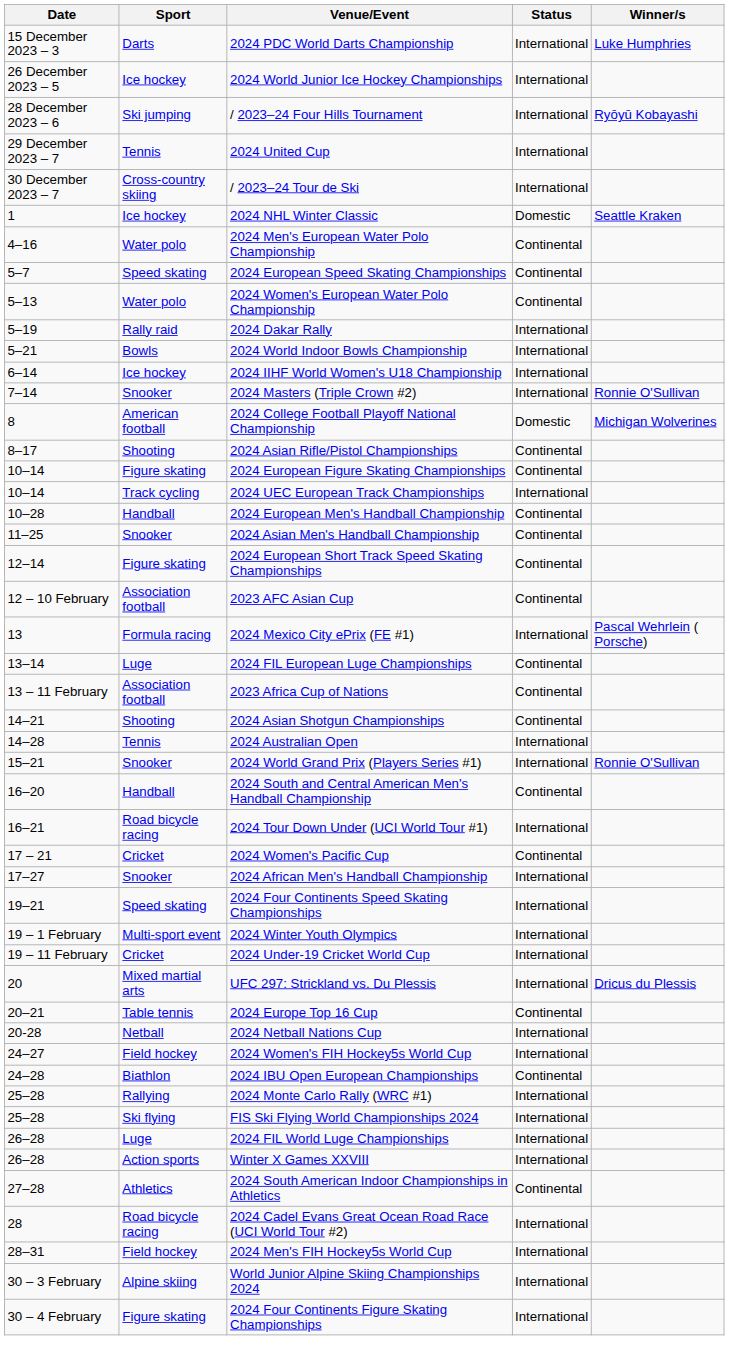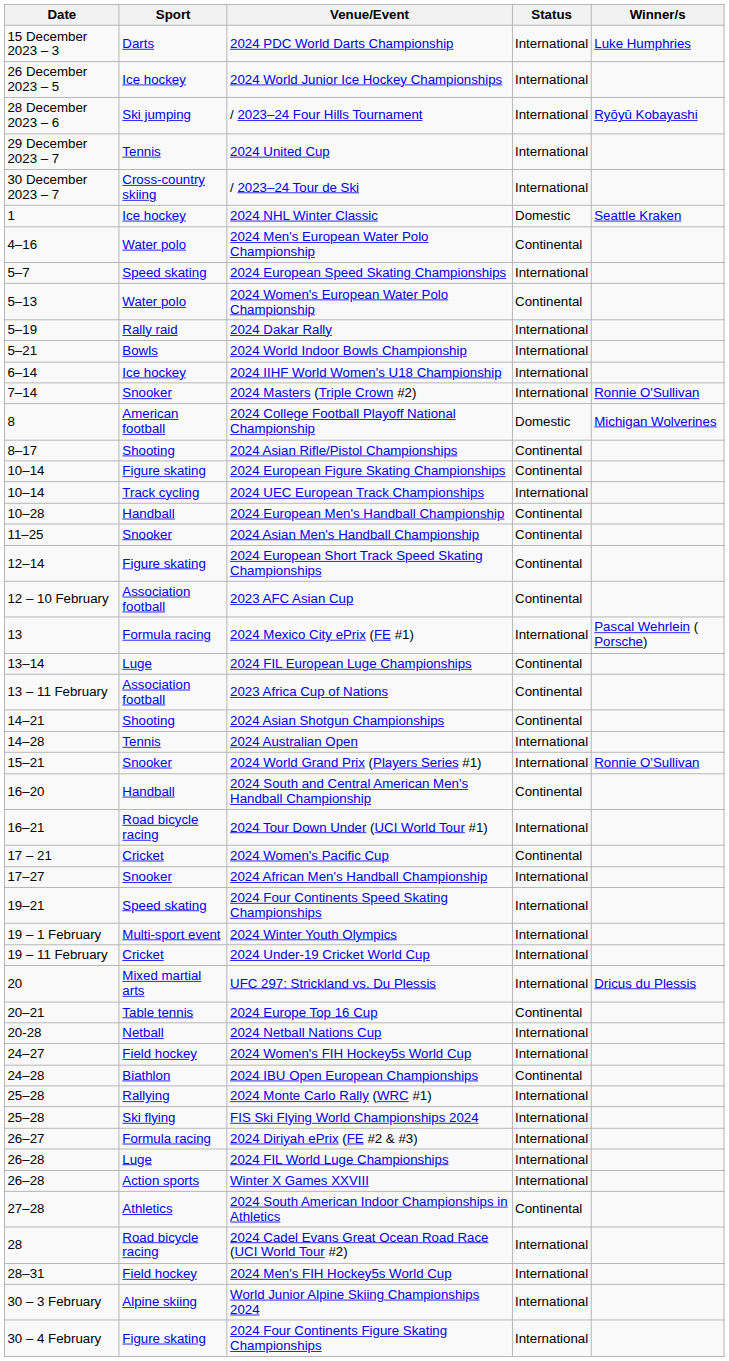 <table class="wikitable source">
 <tr>
 <th>Date</th>
 <th>Sport</th>
 <th>Venue/Event</th>
 <th>Status</th>
 <th>Winner/s</th>
 </tr>
 <tr>
 <td>15 December 2023 – 3</td>
 <td><a href='#'>Darts</a></td>
 <td> <a href='#'>2024 PDC World Darts Championship</a></td>
 <td>International</td>
 <td> <a href='#'>Luke Humphries</a></td>
 </tr>
 <tr>
 <td>26 December 2023 – 5</td>
 <td><a href='#'>Ice hockey</a></td>
 <td> <a href='#'>2024 World Junior Ice Hockey Championships</a></td>
 <td>International</td>
 <td></td>
 </tr>
 <tr>
 <td>28 December 2023 – 6</td>
 <td><a href='#'>Ski jumping</a></td>
 <td>/ <a href='#'>2023–24 Four Hills Tournament</a></td>
 <td>International</td>
 <td> <a href='#'>Ryōyū Kobayashi</a></td>
 </tr>
 <tr>
 <td>29 December 2023 – 7</td>
 <td><a href='#'>Tennis</a></td>
 <td> <a href='#'>2024 United Cup</a></td>
 <td>International</td>
 <td></td>
 </tr>
 <tr>
 <td>30 December 2023 – 7</td>
 <td><a href='#'>Cross-country skiing</a></td>
 <td>/ <a href='#'>2023–24 Tour de Ski</a></td>
 <td>International</td>
 <td></td>
 </tr>
 <tr>
 <td>1</td>
 <td><a href='#'>Ice hockey</a></td>
 <td> <a href='#'>2024 NHL Winter Classic</a></td>
 <td>Domestic</td>
 <td> <a href='#'>Seattle Kraken</a></td>
 </tr>
 <tr>
 <td>4–16</td>
 <td><a href='#'>Water polo</a></td>
 <td> <a href='#'>2024 Men's European Water Polo Championship</a></td>
 <td>Continental</td>
 <td></td>
 </tr>
 <tr>
 <td>5–7</td>
 <td><a href='#'>Speed skating</a></td>
 <td> <a href='#'>2024 European Speed Skating Championships</a></td>
-<td>Continental</td>
+<td>International</td>
 <td></td>
 </tr>
 <tr>
 <td>5–13</td>
 <td><a href='#'>Water polo</a></td>
 <td> <a href='#'>2024 Women's European Water Polo Championship</a></td>
 <td>Continental</td>
 <td></td>
 </tr>
 <tr>
 <td>5–19</td>
 <td><a href='#'>Rally raid</a></td>
 <td> <a href='#'>2024 Dakar Rally</a></td>
 <td>International</td>
 <td></td>
 </tr>
 <tr>
 <td>5–21</td>
 <td><a href='#'>Bowls</a></td>
 <td> <a href='#'>2024 World Indoor Bowls Championship</a></td>
 <td>International</td>
 <td></td>
 </tr>
 <tr>
 <td>6–14</td>
 <td><a href='#'>Ice hockey</a></td>
 <td> <a href='#'>2024 IIHF World Women's U18 Championship</a></td>
 <td>International</td>
 <td></td>
 </tr>
 <tr>
 <td>7–14</td>
 <td><a href='#'>Snooker</a></td>
 <td> <a href='#'>2024 Masters</a> (<a href='#'>Triple Crown</a> #2)</td>
 <td>International</td>
 <td> <a href='#'>Ronnie O'Sullivan</a></td>
 </tr>
 <tr>
 <td>8</td>
 <td><a href='#'>American football</a></td>
 <td> <a href='#'>2024 College Football Playoff National Championship</a></td>
 <td>Domestic</td>
 <td> <a href='#'>Michigan Wolverines</a></td>
 </tr>
 <tr>
 <td>8–17</td>
 <td><a href='#'>Shooting</a></td>
 <td> <a href='#'>2024 Asian Rifle/Pistol Championships</a></td>
 <td>Continental</td>
 <td></td>
 </tr>
 <tr>
 <td>10–14</td>
 <td><a href='#'>Figure skating</a></td>
 <td> <a href='#'>2024 European Figure Skating Championships</a></td>
 <td>Continental</td>
 <td></td>
 </tr>
 <tr>
 <td>10–14</td>
 <td><a href='#'>Track cycling</a></td>
 <td> <a href='#'>2024 UEC European Track Championships</a></td>
 <td>International</td>
 <td></td>
 </tr>
 <tr>
 <td>10–28</td>
 <td><a href='#'>Handball</a></td>
 <td> <a href='#'>2024 European Men's Handball Championship</a></td>
 <td>Continental</td>
 <td></td>
 </tr>
 <tr>
 <td>11–25</td>
 <td><a href='#'>Snooker</a></td>
 <td> <a href='#'>2024 Asian Men's Handball Championship</a></td>
 <td>Continental</td>
 <td></td>
 </tr>
 <tr>
 <td>12–14</td>
 <td><a href='#'>Figure skating</a></td>
 <td> <a href='#'>2024 European Short Track Speed Skating Championships</a></td>
 <td>Continental</td>
 <td></td>
 </tr>
 <tr>
 <td>12 – 10 February</td>
 <td><a href='#'>Association football</a></td>
 <td> <a href='#'>2023 AFC Asian Cup</a></td>
 <td>Continental</td>
 <td></td>
 </tr>
 <tr>
 <td>13</td>
 <td><a href='#'>Formula racing</a></td>
 <td> <a href='#'>2024 Mexico City ePrix</a> (<a href='#'>FE</a> #1)</td>
 <td>International</td>
 <td> <a href='#'>Pascal Wehrlein</a> ( <a href='#'>Porsche</a>)</td>
 </tr>
 <tr>
 <td>13–14</td>
 <td><a href='#'>Luge</a></td>
 <td> <a href='#'>2024 FIL European Luge Championships</a></td>
 <td>Continental</td>
 <td></td>
 </tr>
 <tr>
 <td>13 – 11 February</td>
 <td><a href='#'>Association football</a></td>
 <td> <a href='#'>2023 Africa Cup of Nations</a></td>
 <td>Continental</td>
 <td></td>
 </tr>
 <tr>
 <td>14–21</td>
 <td><a href='#'>Shooting</a></td>
 <td> <a href='#'>2024 Asian Shotgun Championships</a></td>
 <td>Continental</td>
 <td></td>
 </tr>
 <tr>
 <td>14–28</td>
 <td><a href='#'>Tennis</a></td>
 <td> <a href='#'>2024 Australian Open</a></td>
 <td>International</td>
 <td></td>
 </tr>
 <tr>
 <td>15–21</td>
 <td><a href='#'>Snooker</a></td>
 <td> <a href='#'>2024 World Grand Prix</a> (<a href='#'>Players Series</a> #1)</td>
 <td>International</td>
 <td> <a href='#'>Ronnie O'Sullivan</a></td>
 </tr>
 <tr>
 <td>16–20</td>
 <td><a href='#'>Handball</a></td>
 <td> <a href='#'>2024 South and Central American Men's Handball Championship</a></td>
 <td>Continental</td>
 <td></td>
 </tr>
 <tr>
 <td>16–21</td>
 <td><a href='#'>Road bicycle racing</a></td>
 <td> <a href='#'>2024 Tour Down Under</a> (<a href='#'>UCI World Tour</a> #1)</td>
 <td>International</td>
 <td></td>
 </tr>
 <tr>
 <td>17 – 21</td>
 <td><a href='#'>Cricket</a></td>
 <td> <a href='#'>2024 Women's Pacific Cup</a></td>
 <td>Continental</td>
 <td></td>
 </tr>
 <tr>
 <td>17–27</td>
 <td><a href='#'>Snooker</a></td>
 <td> <a href='#'>2024 African Men's Handball Championship</a></td>
 <td>International</td>
 <td></td>
 </tr>
 <tr>
 <td>19–21</td>
 <td><a href='#'>Speed skating</a></td>
 <td> <a href='#'>2024 Four Continents Speed Skating Championships</a></td>
 <td>International</td>
 <td></td>
 </tr>
 <tr>
 <td>19 – 1 February</td>
 <td><a href='#'>Multi-sport event</a></td>
 <td> <a href='#'>2024 Winter Youth Olympics</a></td>
 <td>International</td>
 <td></td>
 </tr>
 <tr>
 <td>19 – 11 February</td>
 <td><a href='#'>Cricket</a></td>
 <td> <a href='#'>2024 Under-19 Cricket World Cup</a></td>
 <td>International</td>
 <td></td>
 </tr>
 <tr>
 <td>20</td>
 <td><a href='#'>Mixed martial arts</a></td>
 <td> <a href='#'>UFC 297: Strickland vs. Du Plessis</a></td>
 <td>International</td>
 <td> <a href='#'>Dricus du Plessis</a></td>
 </tr>
 <tr>
 <td>20–21</td>
 <td><a href='#'>Table tennis</a></td>
 <td> <a href='#'>2024 Europe Top 16 Cup</a></td>
 <td>Continental</td>
 <td></td>
 </tr>
 <tr>
 <td>20-28</td>
 <td><a href='#'>Netball</a></td>
 <td> <a href='#'>2024 Netball Nations Cup</a></td>
 <td>International</td>
 <td></td>
 </tr>
 <tr>
 <td>24–27</td>
 <td><a href='#'>Field hockey</a></td>
 <td> <a href='#'>2024 Women's FIH Hockey5s World Cup</a></td>
 <td>International</td>
 <td></td>
 </tr>
 <tr>
 <td>24–28</td>
 <td><a href='#'>Biathlon</a></td>
 <td> <a href='#'>2024 IBU Open European Championships</a></td>
 <td>Continental</td>
 <td></td>
 </tr>
 <tr>
 <td>25–28</td>
 <td><a href='#'>Rallying</a></td>
 <td> <a href='#'>2024 Monte Carlo Rally</a> (<a href='#'>WRC</a> #1)</td>
 <td>International</td>
 <td></td>
 </tr>
 <tr>
 <td>25–28</td>
 <td><a href='#'>Ski flying</a></td>
 <td> <a href='#'>FIS Ski Flying World Championships 2024</a></td>
 <td>International</td>
 <td></td>
 </tr>
 <tr>
+<td>26–27</td>
+<td><a href='#'>Formula racing</a></td>
+<td> <a href='#'>2024 Diriyah ePrix</a> (<a href='#'>FE</a> #2 & #3)</td>
+<td>International</td>
+<td></td>
+</tr>
+<tr>
 <td>26–28</td>
 <td><a href='#'>Luge</a></td>
 <td> <a href='#'>2024 FIL World Luge Championships</a></td>
 <td>International</td>
 <td></td>
 </tr>
 <tr>
 <td>26–28</td>
 <td><a href='#'>Action sports</a></td>
 <td> <a href='#'>Winter X Games XXVIII</a></td>
 <td>International</td>
 <td></td>
 </tr>
 <tr>
 <td>27–28</td>
 <td><a href='#'>Athletics</a></td>
 <td> <a href='#'>2024 South American Indoor Championships in Athletics</a></td>
 <td>Continental</td>
 <td></td>
 </tr>
 <tr>
 <td>28</td>
 <td><a href='#'>Road bicycle racing</a></td>
 <td> <a href='#'>2024 Cadel Evans Great Ocean Road Race</a> (<a href='#'>UCI World Tour</a> #2)</td>
 <td>International</td>
 <td></td>
 </tr>
 <tr>
 <td>28–31</td>
 <td><a href='#'>Field hockey</a></td>
 <td> <a href='#'>2024 Men's FIH Hockey5s World Cup</a></td>
 <td>International</td>
 <td></td>
 </tr>
 <tr>
 <td>30 – 3 February</td>
 <td><a href='#'>Alpine skiing</a></td>
 <td> <a href='#'>World Junior Alpine Skiing Championships 2024</a></td>
 <td>International</td>
 <td></td>
 </tr>
 <tr>
 <td>30 – 4 February</td>
 <td><a href='#'>Figure skating</a></td>
 <td> <a href='#'>2024 Four Continents Figure Skating Championships</a></td>
 <td>International</td>
 <td></td>
 </tr>
 </table>
